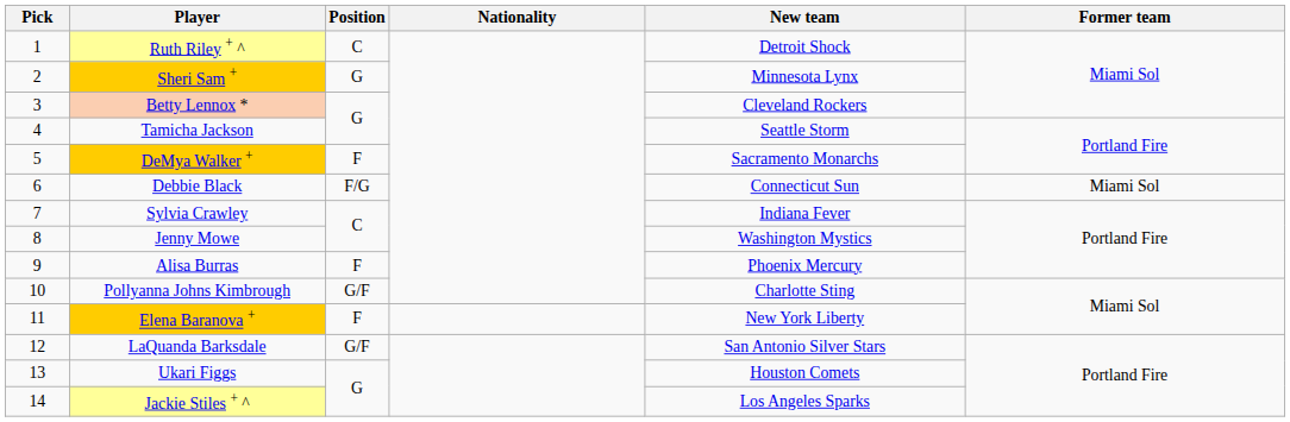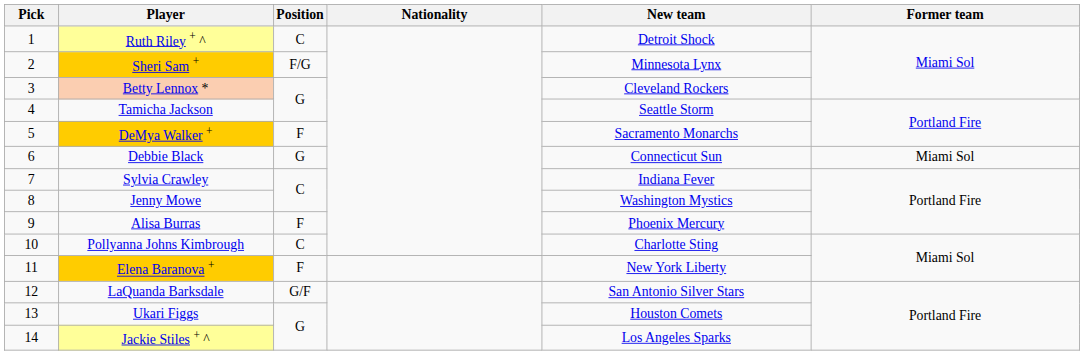 <table class="wikitable sortable" style="text-align: center;">
 <tr>
 <th style="width:5%;">Pick</th>
 <th style="width:20%;">Player</th>
 <th style="width:5%;">Position</th>
 <th style="width:20%;">Nationality</th>
 <th style="width:25%;">New team</th>
 <th style="width:25%;">Former team</th>
 </tr>
 <tr>
 <td>1</td>
 <td bgcolor="#FFFF99"><a href='#'>Ruth Riley</a> <sup>+</sup> ^</td>
 <td>C</td>
 <td rowspan=10></td>
 <td><a href='#'>Detroit Shock</a></td>
 <td rowspan=3><a href='#'>Miami Sol</a></td>
 </tr>
 <tr>
 <td>2</td>
 <td bgcolor="#FFCC00"><a href='#'>Sheri Sam</a> <sup>+</sup></td>
-<td>G</td>
+<td>F/G</td>
 <td><a href='#'>Minnesota Lynx</a></td>
 </tr>
 <tr>
 <td>3</td>
 <td bgcolor="#FBCEB1"><a href='#'>Betty Lennox</a> *</td>
 <td rowspan=2>G</td>
 <td><a href='#'>Cleveland Rockers</a></td>
 </tr>
 <tr>
 <td>4</td>
 <td><a href='#'>Tamicha Jackson</a></td>
 <td><a href='#'>Seattle Storm</a></td>
 <td rowspan=2><a href='#'>Portland Fire</a></td>
 </tr>
 <tr>
 <td>5</td>
 <td bgcolor="#FFCC00"><a href='#'>DeMya Walker</a> <sup>+</sup></td>
 <td>F</td>
 <td><a href='#'>Sacramento Monarchs</a></td>
 </tr>
 <tr>
 <td>6</td>
 <td><a href='#'>Debbie Black</a></td>
-<td>F/G</td>
+<td>G</td>
 <td><a href='#'>Connecticut Sun</a></td>
 <td>Miami Sol</td>
 </tr>
 <tr>
 <td>7</td>
 <td><a href='#'>Sylvia Crawley</a></td>
 <td rowspan=2>C</td>
 <td><a href='#'>Indiana Fever</a></td>
 <td rowspan=3>Portland Fire</td>
 </tr>
 <tr>
 <td>8</td>
 <td><a href='#'>Jenny Mowe</a></td>
 <td><a href='#'>Washington Mystics</a></td>
 </tr>
 <tr>
 <td>9</td>
 <td><a href='#'>Alisa Burras</a></td>
 <td>F</td>
 <td><a href='#'>Phoenix Mercury</a></td>
 </tr>
 <tr>
 <td>10</td>
 <td><a href='#'>Pollyanna Johns Kimbrough</a></td>
-<td>G/F</td>
+<td>C</td>
 <td><a href='#'>Charlotte Sting</a></td>
 <td rowspan=2>Miami Sol</td>
 </tr>
 <tr>
 <td>11</td>
 <td bgcolor="#FFCC00"><a href='#'>Elena Baranova</a> <sup>+</sup></td>
 <td>F</td>
 <td></td>
 <td><a href='#'>New York Liberty</a></td>
 </tr>
 <tr>
 <td>12</td>
 <td><a href='#'>LaQuanda Barksdale</a></td>
 <td>G/F</td>
 <td rowspan=3></td>
 <td><a href='#'>San Antonio Silver Stars</a></td>
 <td rowspan=3>Portland Fire</td>
 </tr>
 <tr>
 <td>13</td>
 <td><a href='#'>Ukari Figgs</a></td>
 <td rowspan=2>G</td>
 <td><a href='#'>Houston Comets</a></td>
 </tr>
 <tr>
 <td>14</td>
 <td bgcolor="#FFFF99"><a href='#'>Jackie Stiles</a> <sup>+</sup> ^</td>
 <td><a href='#'>Los Angeles Sparks</a></td>
 </tr>
 </table>
